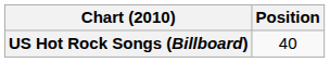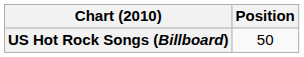 <table class="wikitable plainrowheaders">
 <tr>
 <th>Chart (2010)</th>
 <th>Position</th>
 </tr>
 <tr>
 <th scope="row">US Hot Rock Songs (<em>Billboard</em>)</th>
-<td align="center">40</td>
+<td align="center">50</td>
 </tr>
 </table>
